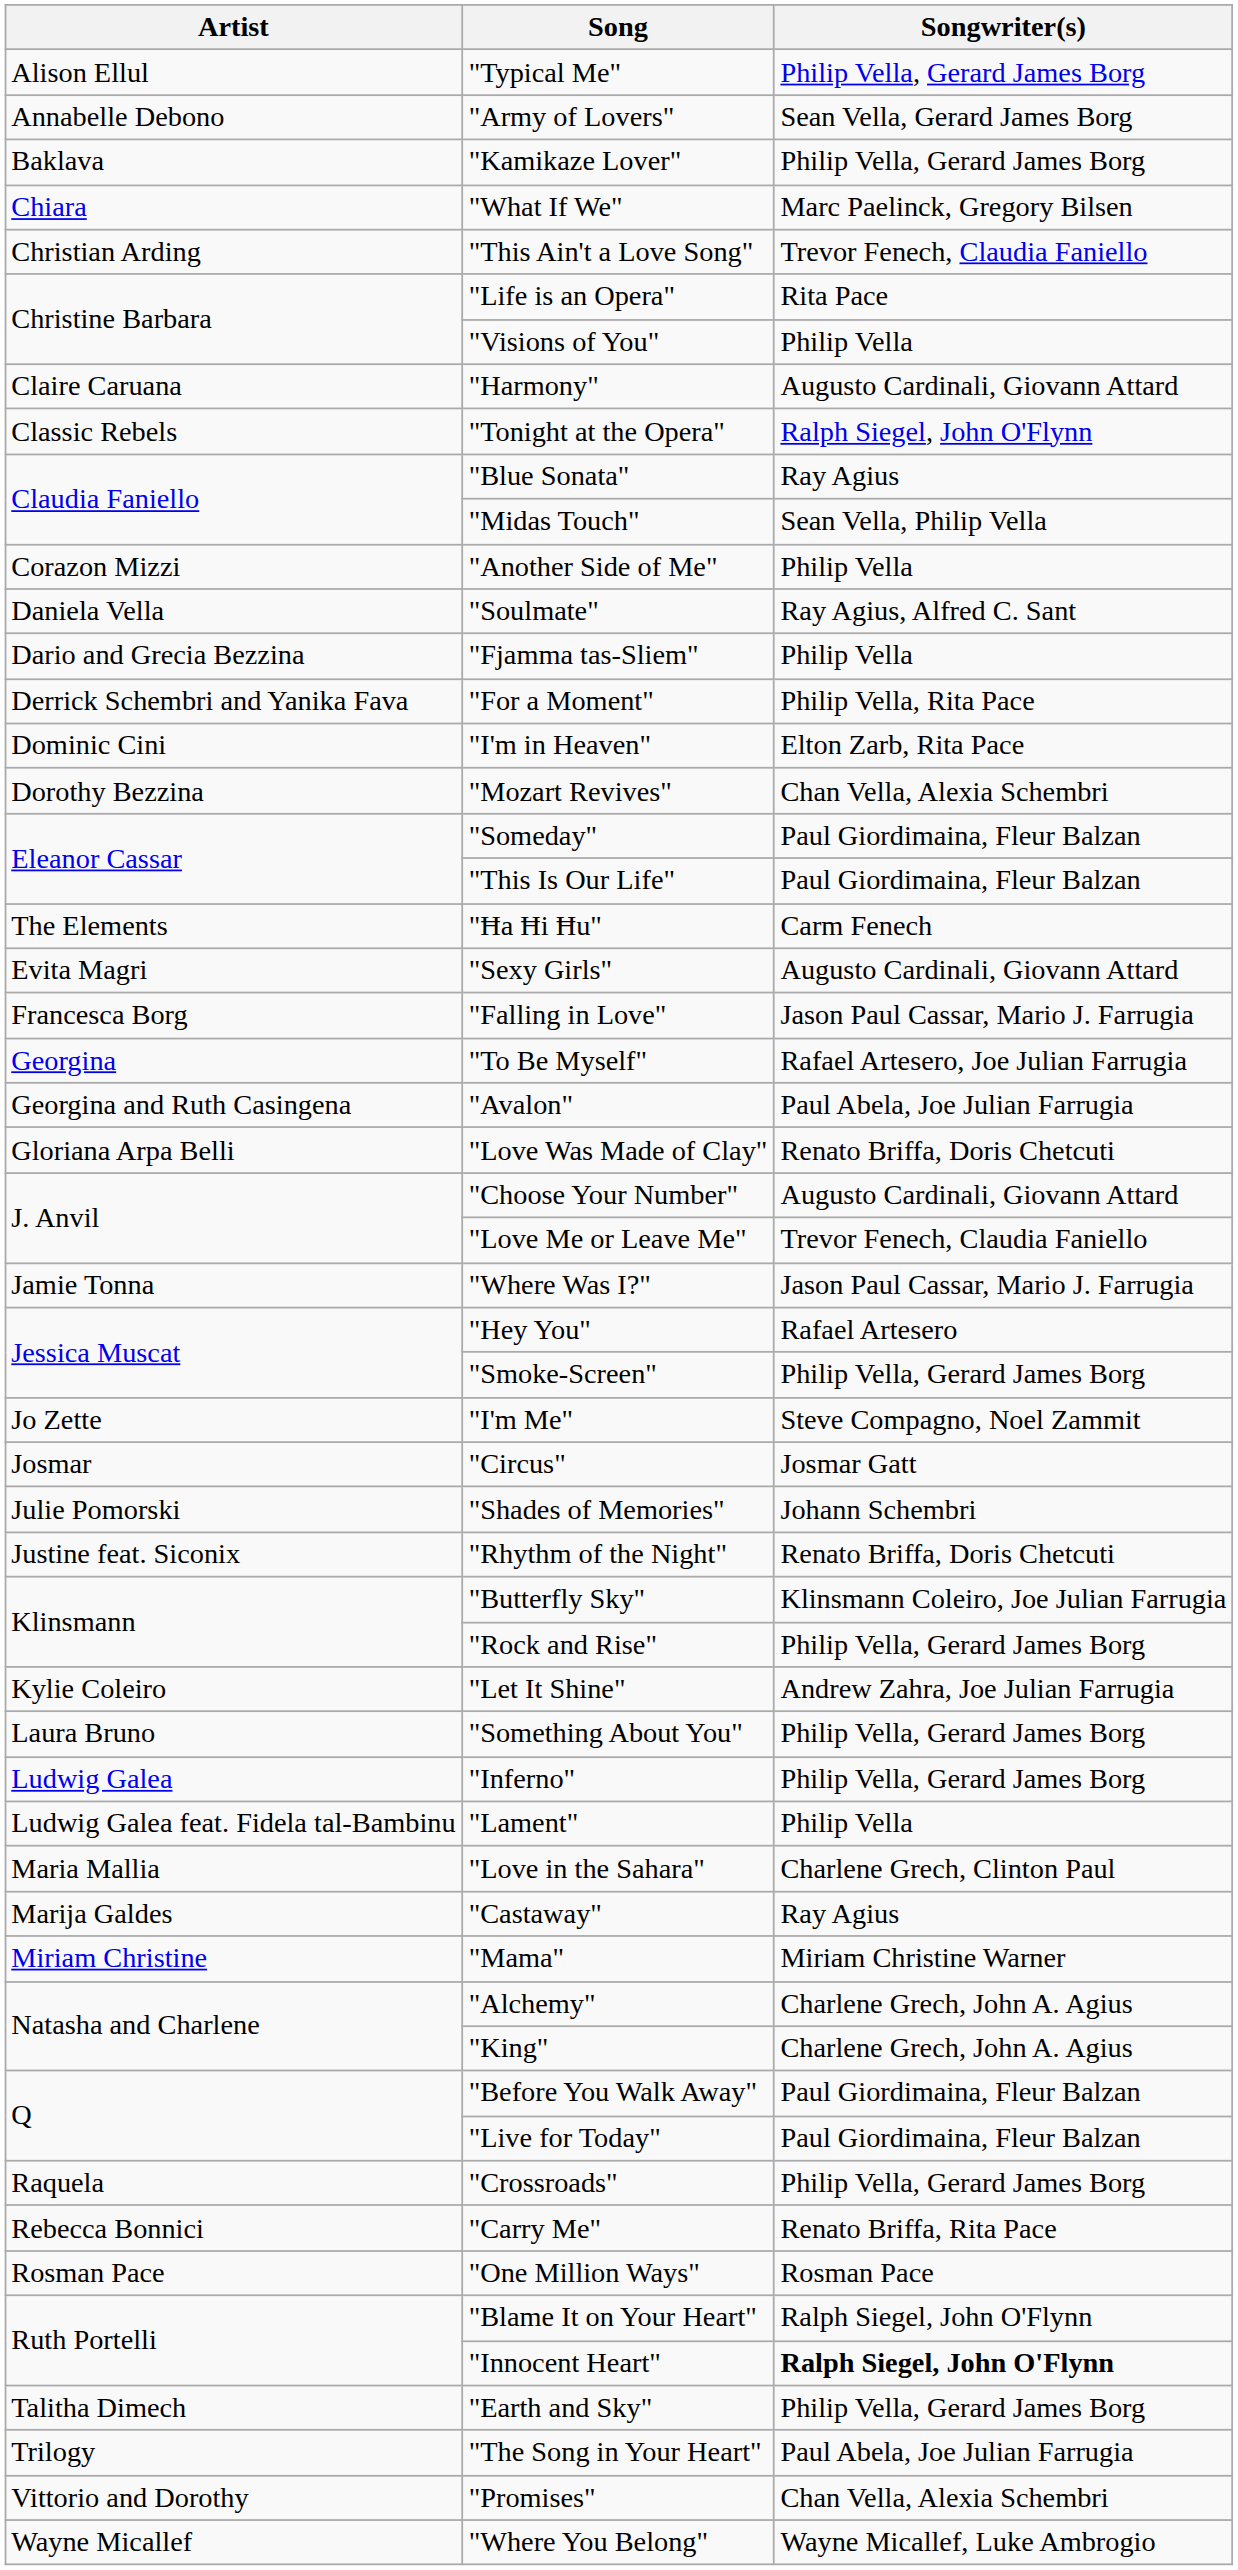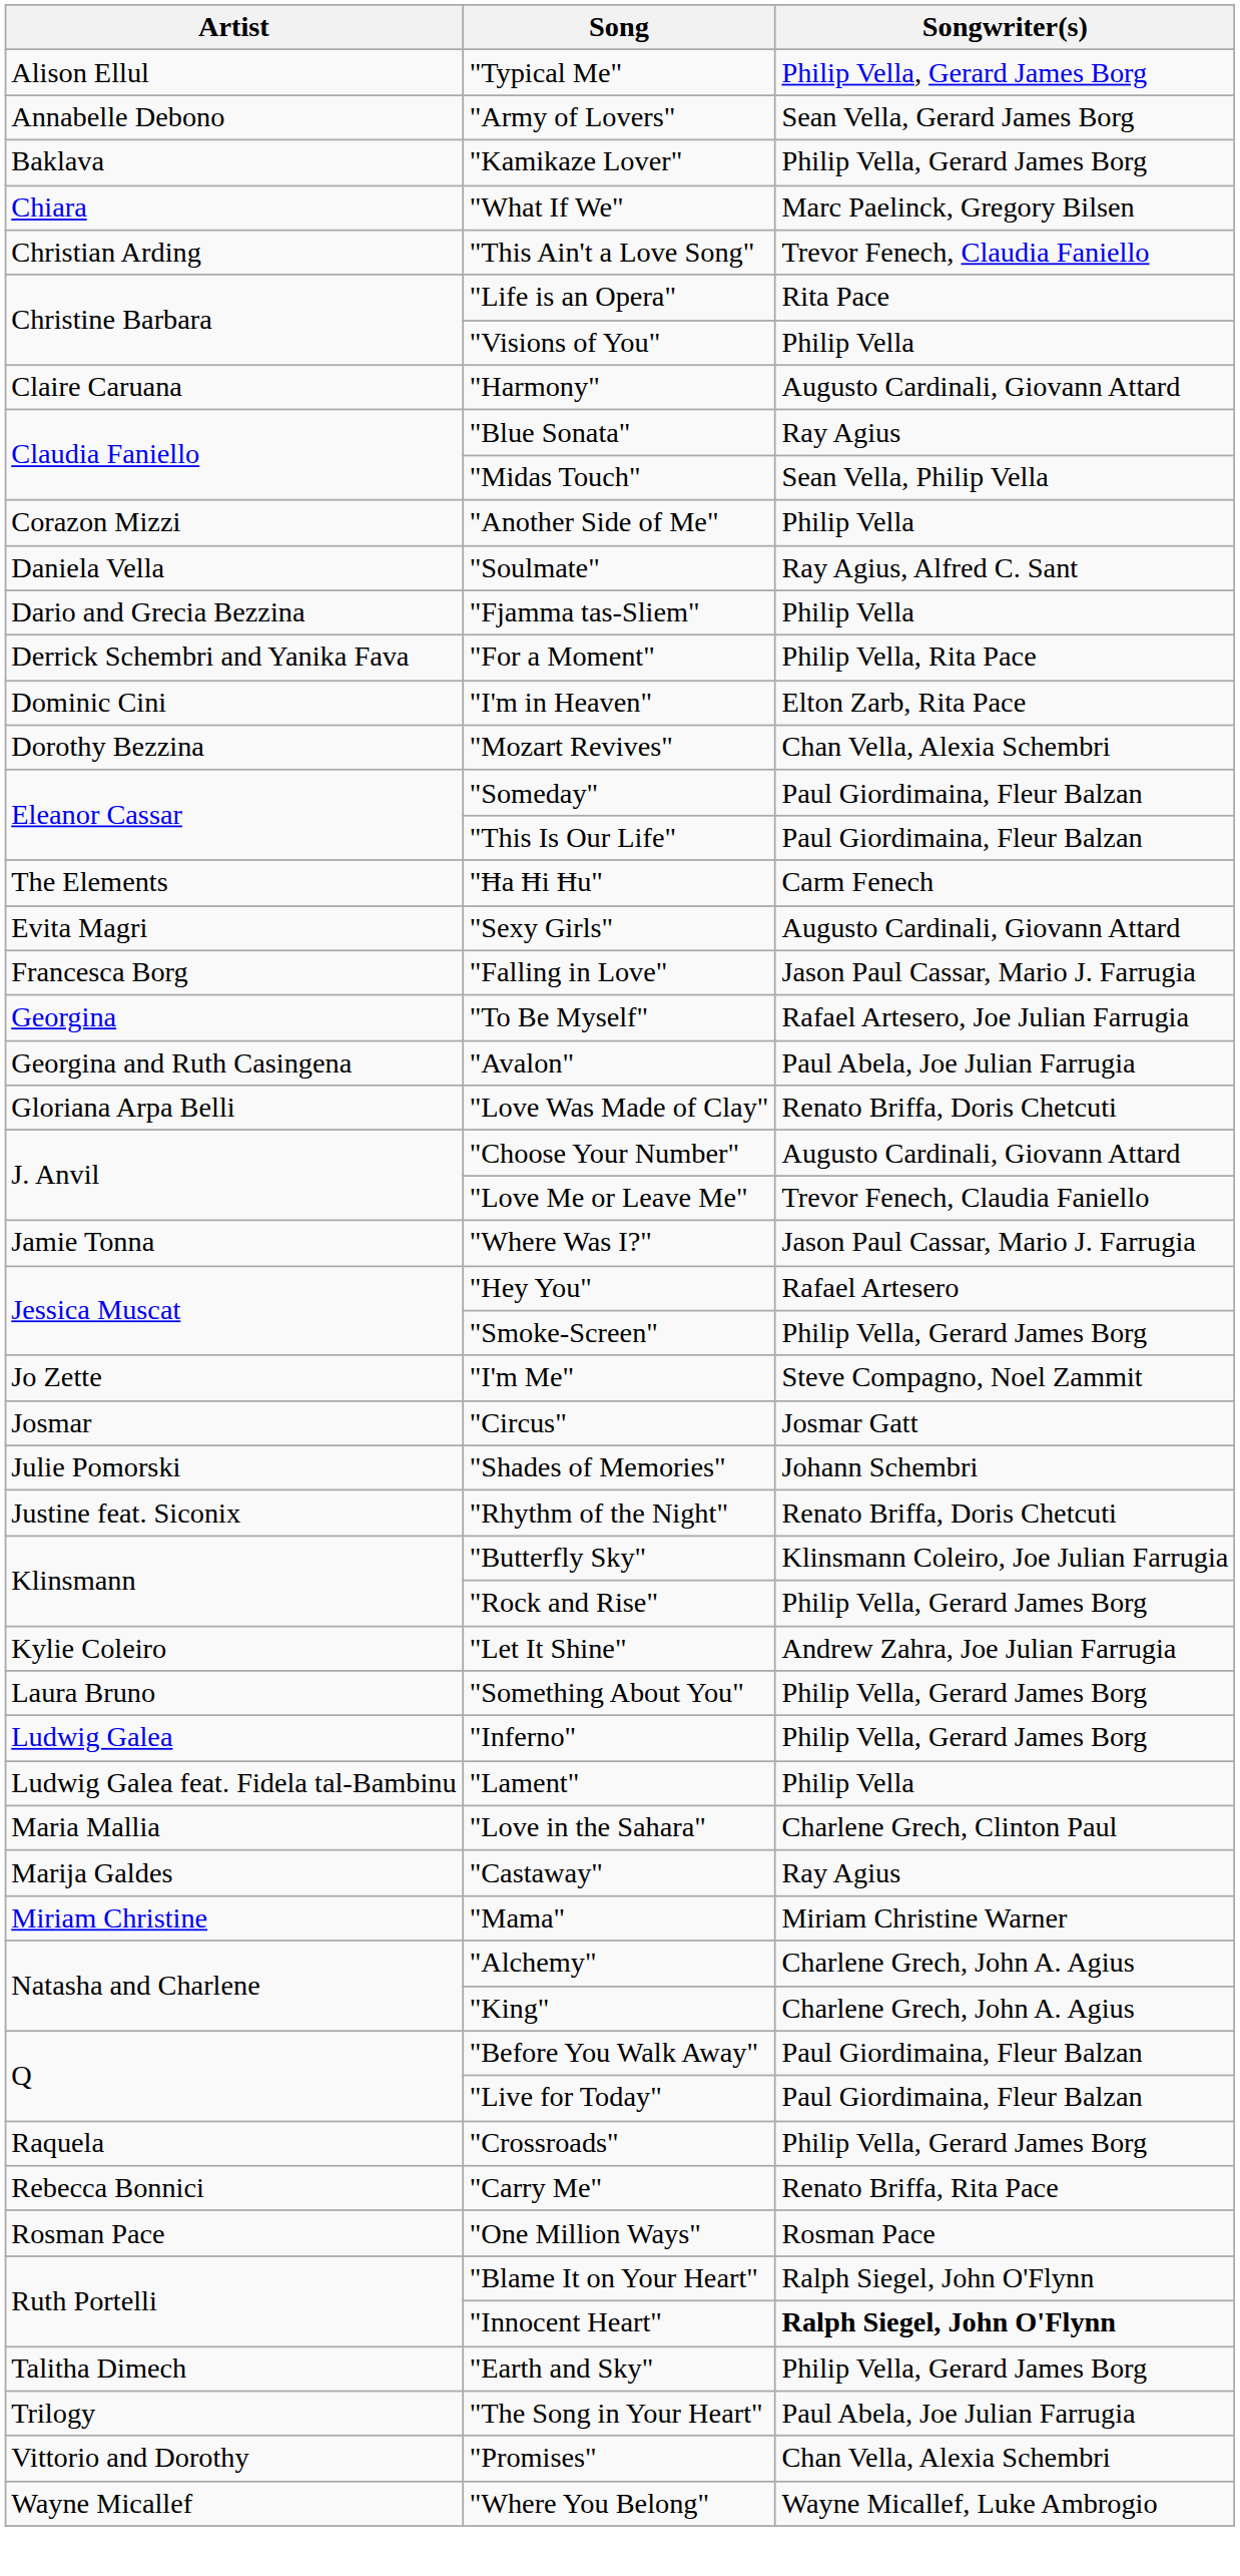 <table class="sortable wikitable" style="margin: 1em auto 1em auto">
 <tr>
 <th>Artist</th>
 <th>Song</th>
 <th>Songwriter(s)</th>
 </tr>
 <tr>
 <td>Alison Ellul</td>
 <td>"Typical Me"</td>
 <td><a href='#'>Philip Vella</a>, <a href='#'>Gerard James Borg</a></td>
 </tr>
 <tr>
 <td>Annabelle Debono</td>
 <td>"Army of Lovers"</td>
 <td>Sean Vella, Gerard James Borg</td>
 </tr>
 <tr>
 <td>Baklava</td>
 <td>"Kamikaze Lover"</td>
 <td>Philip Vella, Gerard James Borg</td>
 </tr>
 <tr>
 <td><a href='#'>Chiara</a></td>
 <td>"What If We"</td>
 <td>Marc Paelinck, Gregory Bilsen</td>
 </tr>
 <tr>
 <td>Christian Arding</td>
 <td>"This Ain't a Love Song"</td>
 <td>Trevor Fenech, <a href='#'>Claudia Faniello</a></td>
 </tr>
 <tr>
 <td rowspan="2">Christine Barbara</td>
 <td>"Life is an Opera"</td>
 <td>Rita Pace</td>
 </tr>
 <tr>
 <td>"Visions of You"</td>
 <td>Philip Vella</td>
 </tr>
 <tr>
 <td>Claire Caruana</td>
 <td>"Harmony"</td>
 <td>Augusto Cardinali, Giovann Attard</td>
-</tr>
-<tr>
-<td>Classic Rebels</td>
-<td>"Tonight at the Opera"</td>
-<td><a href='#'>Ralph Siegel</a>, <a href='#'>John O'Flynn</a></td>
 </tr>
 <tr>
 <td rowspan="2"><a href='#'>Claudia Faniello</a></td>
 <td>"Blue Sonata"</td>
 <td>Ray Agius</td>
 </tr>
 <tr>
 <td>"Midas Touch"</td>
 <td>Sean Vella, Philip Vella</td>
 </tr>
 <tr>
 <td>Corazon Mizzi</td>
 <td>"Another Side of Me"</td>
 <td>Philip Vella</td>
 </tr>
 <tr>
 <td>Daniela Vella</td>
 <td>"Soulmate"</td>
 <td>Ray Agius, Alfred C. Sant</td>
 </tr>
 <tr>
 <td>Dario and Grecia Bezzina</td>
 <td>"Fjamma tas-Sliem"</td>
 <td>Philip Vella</td>
 </tr>
 <tr>
 <td>Derrick Schembri and Yanika Fava</td>
 <td>"For a Moment"</td>
 <td>Philip Vella, Rita Pace</td>
 </tr>
 <tr>
 <td>Dominic Cini</td>
 <td>"I'm in Heaven"</td>
 <td>Elton Zarb, Rita Pace</td>
 </tr>
 <tr>
 <td>Dorothy Bezzina</td>
 <td>"Mozart Revives"</td>
 <td>Chan Vella, Alexia Schembri</td>
 </tr>
 <tr>
 <td rowspan="2"><a href='#'>Eleanor Cassar</a></td>
 <td>"Someday"</td>
 <td>Paul Giordimaina, Fleur Balzan</td>
 </tr>
 <tr>
 <td>"This Is Our Life"</td>
 <td>Paul Giordimaina, Fleur Balzan</td>
 </tr>
 <tr>
 <td data-sort-value="Elements, The">The Elements</td>
 <td>"Ħa Ħi Ħu"</td>
 <td>Carm Fenech</td>
 </tr>
 <tr>
 <td>Evita Magri</td>
 <td>"Sexy Girls"</td>
 <td>Augusto Cardinali, Giovann Attard</td>
 </tr>
 <tr>
 <td>Francesca Borg</td>
 <td>"Falling in Love"</td>
 <td>Jason Paul Cassar, Mario J. Farrugia</td>
 </tr>
 <tr>
 <td><a href='#'>Georgina</a></td>
 <td>"To Be Myself"</td>
 <td>Rafael Artesero, Joe Julian Farrugia</td>
 </tr>
 <tr>
 <td>Georgina and Ruth Casingena</td>
 <td>"Avalon"</td>
 <td>Paul Abela, Joe Julian Farrugia</td>
 </tr>
 <tr>
 <td>Gloriana Arpa Belli</td>
 <td>"Love Was Made of Clay"</td>
 <td>Renato Briffa, Doris Chetcuti</td>
 </tr>
 <tr>
 <td rowspan="2">J. Anvil</td>
 <td>"Choose Your Number"</td>
 <td>Augusto Cardinali, Giovann Attard</td>
 </tr>
 <tr>
 <td>"Love Me or Leave Me"</td>
 <td>Trevor Fenech, Claudia Faniello</td>
 </tr>
 <tr>
 <td>Jamie Tonna</td>
 <td>"Where Was I?"</td>
 <td>Jason Paul Cassar, Mario J. Farrugia</td>
 </tr>
 <tr>
 <td rowspan="2"><a href='#'>Jessica Muscat</a></td>
 <td>"Hey You"</td>
 <td>Rafael Artesero</td>
 </tr>
 <tr>
 <td>"Smoke-Screen"</td>
 <td>Philip Vella, Gerard James Borg</td>
 </tr>
 <tr>
 <td>Jo Zette</td>
 <td>"I'm Me"</td>
 <td>Steve Compagno, Noel Zammit</td>
 </tr>
 <tr>
 <td>Josmar</td>
 <td>"Circus"</td>
 <td>Josmar Gatt</td>
 </tr>
 <tr>
 <td>Julie Pomorski</td>
 <td>"Shades of Memories"</td>
 <td>Johann Schembri</td>
 </tr>
 <tr>
 <td>Justine feat. Siconix</td>
 <td>"Rhythm of the Night"</td>
 <td>Renato Briffa, Doris Chetcuti</td>
 </tr>
 <tr>
 <td rowspan="2">Klinsmann</td>
 <td>"Butterfly Sky"</td>
 <td>Klinsmann Coleiro, Joe Julian Farrugia</td>
 </tr>
 <tr>
 <td>"Rock and Rise"</td>
 <td>Philip Vella, Gerard James Borg</td>
 </tr>
 <tr>
 <td>Kylie Coleiro</td>
 <td>"Let It Shine"</td>
 <td>Andrew Zahra, Joe Julian Farrugia</td>
 </tr>
 <tr>
 <td>Laura Bruno</td>
 <td>"Something About You"</td>
 <td>Philip Vella, Gerard James Borg</td>
 </tr>
 <tr>
 <td><a href='#'>Ludwig Galea</a></td>
 <td>"Inferno"</td>
 <td>Philip Vella, Gerard James Borg</td>
 </tr>
 <tr>
 <td>Ludwig Galea feat. Fidela tal-Bambinu</td>
 <td>"Lament"</td>
 <td>Philip Vella</td>
 </tr>
 <tr>
 <td>Maria Mallia</td>
 <td>"Love in the Sahara"</td>
 <td>Charlene Grech, Clinton Paul</td>
 </tr>
 <tr>
 <td>Marija Galdes</td>
 <td>"Castaway"</td>
 <td>Ray Agius</td>
 </tr>
 <tr>
 <td><a href='#'>Miriam Christine</a></td>
 <td>"Mama"</td>
 <td>Miriam Christine Warner</td>
 </tr>
 <tr>
 <td rowspan="2">Natasha and Charlene</td>
 <td>"Alchemy"</td>
 <td>Charlene Grech, John A. Agius</td>
 </tr>
 <tr>
 <td>"King"</td>
 <td>Charlene Grech, John A. Agius</td>
 </tr>
 <tr>
 <td rowspan="2">Q</td>
 <td>"Before You Walk Away"</td>
 <td>Paul Giordimaina, Fleur Balzan</td>
 </tr>
 <tr>
 <td>"Live for Today"</td>
 <td>Paul Giordimaina, Fleur Balzan</td>
 </tr>
 <tr>
 <td>Raquela</td>
 <td>"Crossroads"</td>
 <td>Philip Vella, Gerard James Borg</td>
 </tr>
 <tr>
 <td>Rebecca Bonnici</td>
 <td>"Carry Me"</td>
 <td>Renato Briffa, Rita Pace</td>
 </tr>
 <tr>
 <td>Rosman Pace</td>
 <td>"One Million Ways"</td>
 <td>Rosman Pace</td>
 </tr>
 <tr>
 <td rowspan="2">Ruth Portelli</td>
 <td>"Blame It on Your Heart"</td>
 <td>Ralph Siegel, John O'Flynn</td>
 </tr>
 <tr>
 <td>"Innocent Heart"</td>
 <td><strong>Ralph Siegel, John O'Flynn</strong></td>
 </tr>
 <tr>
 <td>Talitha Dimech</td>
 <td>"Earth and Sky"</td>
 <td>Philip Vella, Gerard James Borg</td>
 </tr>
 <tr>
 <td>Trilogy</td>
 <td>"The Song in Your Heart"</td>
 <td>Paul Abela, Joe Julian Farrugia</td>
 </tr>
 <tr>
 <td>Vittorio and Dorothy</td>
 <td>"Promises"</td>
 <td>Chan Vella, Alexia Schembri</td>
 </tr>
 <tr>
 <td>Wayne Micallef</td>
 <td>"Where You Belong"</td>
 <td>Wayne Micallef, Luke Ambrogio</td>
 </tr>
 </table>
